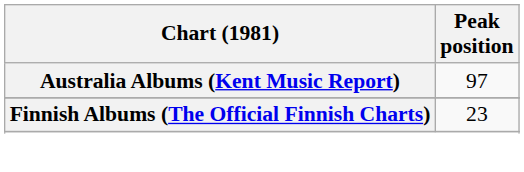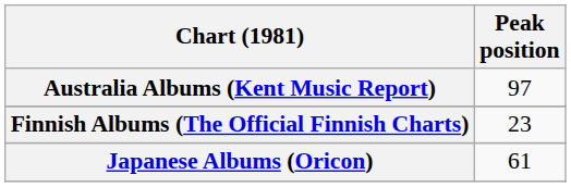 <table class="wikitable sortable plainrowheaders" style="text-align:center">
 <tr>
 <th scope="col">Chart (1981)</th>
 <th scope="col">Peak<br>position</th>
 </tr>
 <tr>
 <th scope="row">Australia Albums (<a href='#'>Kent Music Report</a>)</th>
 <td>97</td>
 </tr>
 <tr>
 </tr>
 <tr>
 </tr>
 <tr>
 <th scope="row">Finnish Albums (<a href='#'>The Official Finnish Charts</a>)</th>
 <td align="center">23</td>
 </tr>
 <tr>
 </tr>
 <tr>
+<th scope="row"><a href='#'>Japanese Albums</a> (<a href='#'>Oricon</a>)</th>
+<td>61</td>
+</tr>
+<tr>
 </tr>
 <tr>
 </tr>
 <tr>
 </tr>
 <tr>
 </tr>
 </table>
